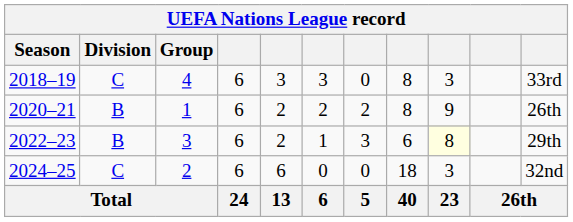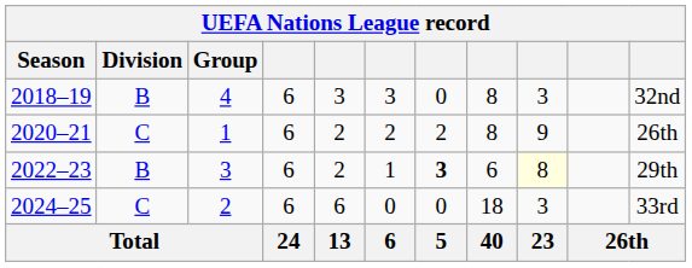 <table class="wikitable" style="text-align:center;">
 <tr>
 <th colspan=11><a href='#'>UEFA Nations League</a> record</th>
 </tr>
 <tr>
 <th>Season</th>
 <th>Division</th>
 <th>Group</th>
 <th width="28"></th>
 <th width="28"></th>
 <th width="28"></th>
 <th width="28"></th>
 <th width="28"></th>
 <th width="28"></th>
 <th width="35"></th>
 <th width="28"></th>
 </tr>
 <tr>
 <td><a href='#'>2018–19</a></td>
-<td><a href='#'>C</a></td>
+<td><a href='#'>B</a></td>
 <td><a href='#'>4</a></td>
 <td>6</td>
 <td>3</td>
 <td>3</td>
 <td>0</td>
 <td>8</td>
 <td>3</td>
 <td></td>
-<td>33rd</td>
+<td>32nd</td>
 </tr>
 <tr>
 <td><a href='#'>2020–21</a></td>
-<td><a href='#'>B</a></td>
+<td><a href='#'>C</a></td>
 <td><a href='#'>1</a></td>
 <td>6</td>
 <td>2</td>
 <td>2</td>
 <td>2</td>
 <td>8</td>
 <td>9</td>
 <td></td>
 <td>26th</td>
 </tr>
 <tr>
 <td><a href='#'>2022–23</a></td>
 <td><a href='#'>B</a></td>
 <td><a href='#'>3</a></td>
 <td>6</td>
 <td>2</td>
 <td>1</td>
-<td>3</td>
+<td><strong>3</strong></td>
 <td>6</td>
 <td style="background: lightyellow;">8</td>
 <td></td>
 <td>29th</td>
 </tr>
 <tr>
 <td><a href='#'>2024–25</a></td>
 <td><a href='#'>C</a></td>
 <td><a href='#'>2</a></td>
 <td>6</td>
 <td>6</td>
 <td>0</td>
 <td>0</td>
 <td>18</td>
 <td>3</td>
 <td></td>
-<td>32nd</td>
+<td>33rd</td>
 </tr>
 <tr>
 <th colspan=3><strong>Total</strong></th>
 <th>24</th>
 <th>13</th>
 <th>6</th>
 <th>5</th>
 <th>40</th>
 <th>23</th>
 <th colspan=2>26th</th>
 </tr>
 </table>
